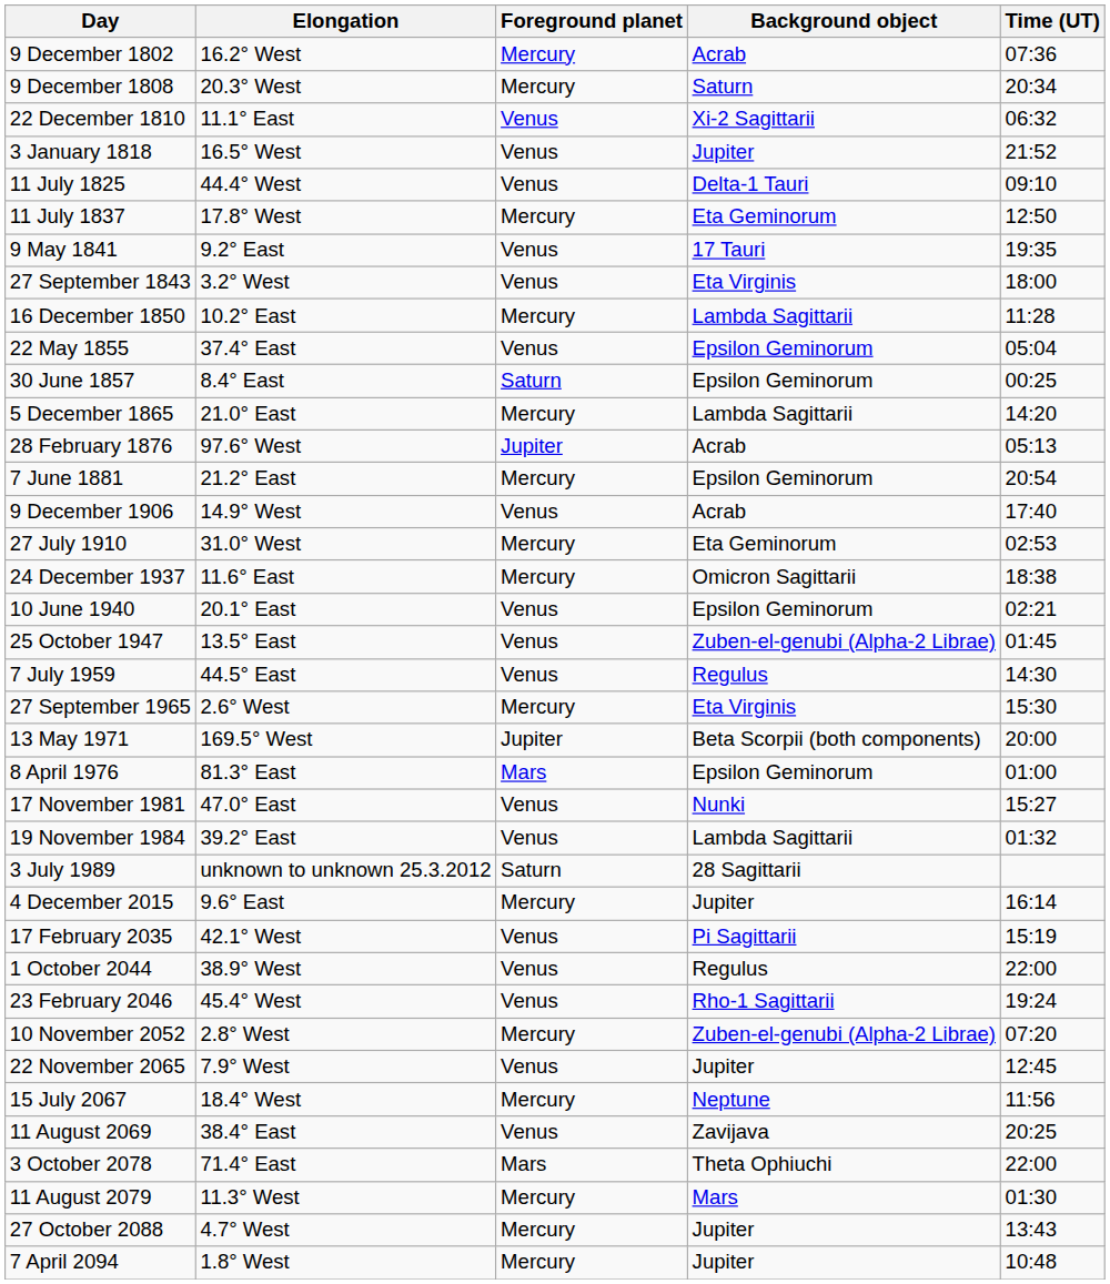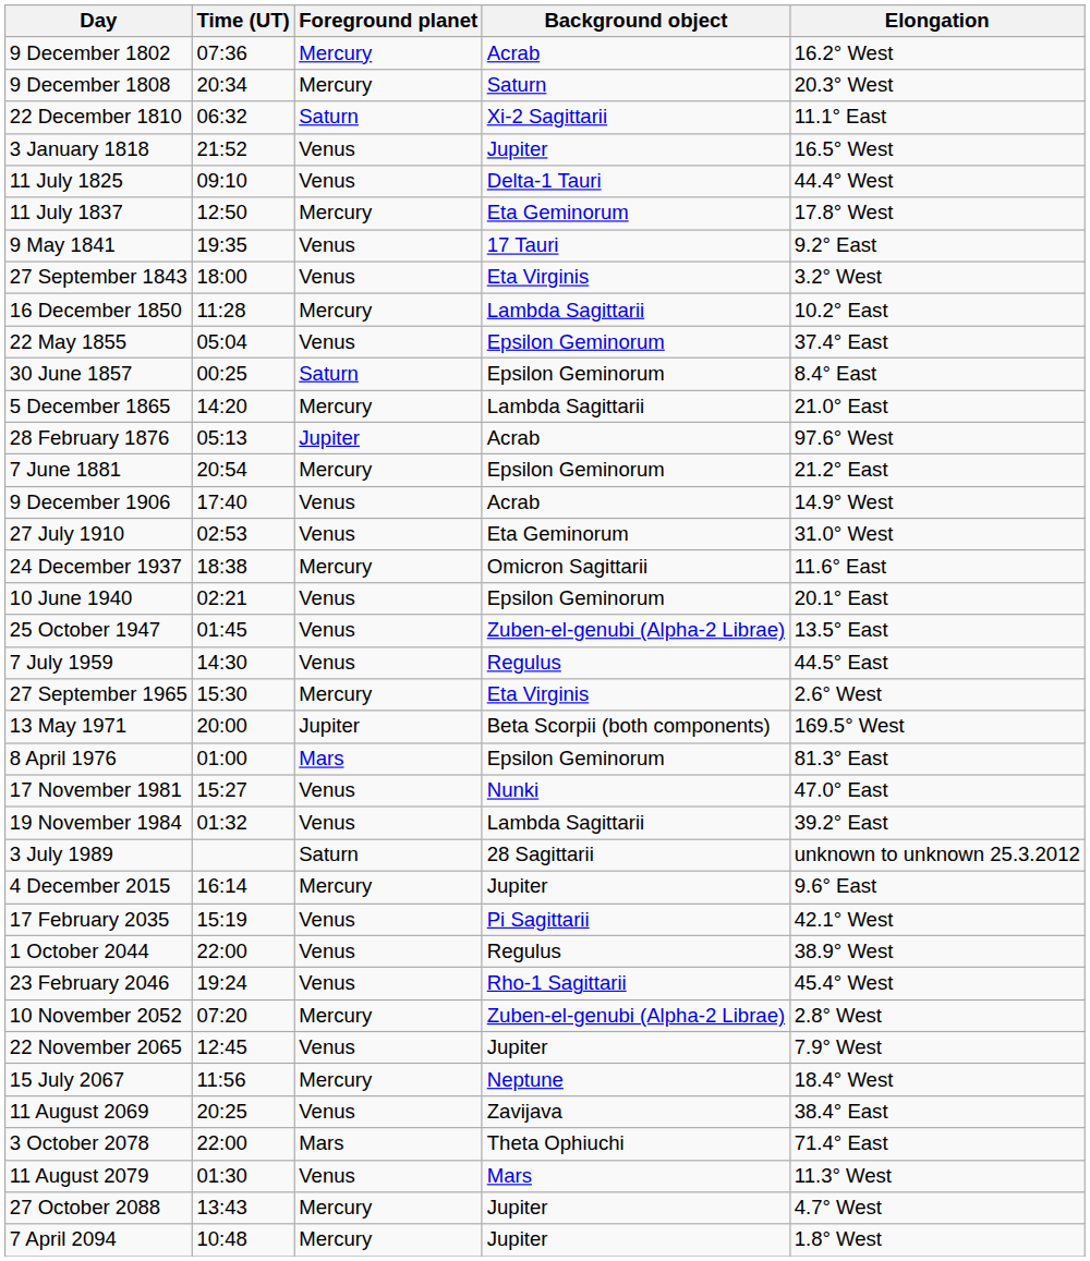 <table class="wikitable sortable sticky-header">
 <tr>
 <th>Day</th>
-<th>Elongation</th>
+<th>Time (UT)</th>
 <th>Foreground planet</th>
 <th>Background object</th>
-<th>Time (UT)</th>
+<th>Elongation</th>
 </tr>
 <tr>
 <td>9 December 1802</td>
-<td>16.2° West</td>
+<td>07:36</td>
 <td><a href='#'>Mercury</a></td>
 <td><a href='#'>Acrab</a></td>
-<td>07:36</td>
+<td>16.2° West</td>
 </tr>
 <tr>
 <td>9 December 1808</td>
-<td>20.3° West</td>
+<td>20:34</td>
 <td>Mercury</td>
 <td><a href='#'>Saturn</a></td>
-<td>20:34</td>
+<td>20.3° West</td>
 </tr>
 <tr>
 <td>22 December 1810</td>
+<td>06:32</td>
+<td><a href='#'>Saturn</a></td>
+<td><a href='#'>Xi-2 Sagittarii</a></td>
 <td>11.1° East</td>
-<td><a href='#'>Venus</a></td>
-<td><a href='#'>Xi-2 Sagittarii</a></td>
-<td>06:32</td>
 </tr>
 <tr>
 <td>3 January 1818</td>
-<td>16.5° West</td>
+<td>21:52</td>
 <td>Venus</td>
 <td><a href='#'>Jupiter</a></td>
-<td>21:52</td>
+<td>16.5° West</td>
 </tr>
 <tr>
 <td>11 July 1825</td>
-<td>44.4° West</td>
+<td>09:10</td>
 <td>Venus</td>
 <td><a href='#'>Delta-1 Tauri</a></td>
-<td>09:10</td>
+<td>44.4° West</td>
 </tr>
 <tr>
 <td>11 July 1837</td>
-<td>17.8° West</td>
+<td>12:50</td>
 <td>Mercury</td>
 <td><a href='#'>Eta Geminorum</a></td>
-<td>12:50</td>
+<td>17.8° West</td>
 </tr>
 <tr>
 <td>9 May 1841</td>
-<td>9.2° East</td>
+<td>19:35</td>
 <td>Venus</td>
 <td><a href='#'>17 Tauri</a></td>
-<td>19:35</td>
+<td>9.2° East</td>
 </tr>
 <tr>
 <td>27 September 1843</td>
-<td>3.2° West</td>
+<td>18:00</td>
 <td>Venus</td>
 <td><a href='#'>Eta Virginis</a></td>
-<td>18:00</td>
+<td>3.2° West</td>
 </tr>
 <tr>
 <td>16 December 1850</td>
-<td>10.2° East</td>
+<td>11:28</td>
 <td>Mercury</td>
 <td><a href='#'>Lambda Sagittarii</a></td>
-<td>11:28</td>
+<td>10.2° East</td>
 </tr>
 <tr>
 <td>22 May 1855</td>
-<td>37.4° East</td>
+<td>05:04</td>
 <td>Venus</td>
 <td><a href='#'>Epsilon Geminorum</a></td>
-<td>05:04</td>
+<td>37.4° East</td>
 </tr>
 <tr>
 <td>30 June 1857</td>
-<td>8.4° East</td>
+<td>00:25</td>
 <td><a href='#'>Saturn</a></td>
 <td>Epsilon Geminorum</td>
-<td>00:25</td>
+<td>8.4° East</td>
 </tr>
 <tr>
 <td>5 December 1865</td>
-<td>21.0° East</td>
+<td>14:20</td>
 <td>Mercury</td>
 <td>Lambda Sagittarii</td>
-<td>14:20</td>
+<td>21.0° East</td>
 </tr>
 <tr>
 <td>28 February 1876</td>
-<td>97.6° West</td>
+<td>05:13</td>
 <td><a href='#'>Jupiter</a></td>
 <td>Acrab</td>
-<td>05:13</td>
+<td>97.6° West</td>
 </tr>
 <tr>
 <td>7 June 1881</td>
-<td>21.2° East</td>
+<td>20:54</td>
 <td>Mercury</td>
 <td>Epsilon Geminorum</td>
-<td>20:54</td>
+<td>21.2° East</td>
 </tr>
 <tr>
 <td>9 December 1906</td>
-<td>14.9° West</td>
+<td>17:40</td>
 <td>Venus</td>
 <td>Acrab</td>
-<td>17:40</td>
+<td>14.9° West</td>
 </tr>
 <tr>
 <td>27 July 1910</td>
+<td>02:53</td>
+<td>Venus</td>
+<td>Eta Geminorum</td>
 <td>31.0° West</td>
-<td>Mercury</td>
-<td>Eta Geminorum</td>
-<td>02:53</td>
 </tr>
 <tr>
 <td>24 December 1937</td>
-<td>11.6° East</td>
+<td>18:38</td>
 <td>Mercury</td>
 <td>Omicron Sagittarii</td>
-<td>18:38</td>
+<td>11.6° East</td>
 </tr>
 <tr>
 <td>10 June 1940</td>
-<td>20.1° East</td>
+<td>02:21</td>
 <td>Venus</td>
 <td>Epsilon Geminorum</td>
-<td>02:21</td>
+<td>20.1° East</td>
 </tr>
 <tr>
 <td>25 October 1947</td>
-<td>13.5° East</td>
+<td>01:45</td>
 <td>Venus</td>
 <td><a href='#'>Zuben-el-genubi (Alpha-2 Librae)</a></td>
-<td>01:45</td>
+<td>13.5° East</td>
 </tr>
 <tr>
 <td>7 July 1959</td>
-<td>44.5° East</td>
+<td>14:30</td>
 <td>Venus</td>
 <td><a href='#'>Regulus</a></td>
-<td>14:30</td>
+<td>44.5° East</td>
 </tr>
 <tr>
 <td>27 September 1965</td>
-<td>2.6° West</td>
+<td>15:30</td>
 <td>Mercury</td>
 <td><a href='#'>Eta Virginis</a></td>
-<td>15:30</td>
+<td>2.6° West</td>
 </tr>
 <tr>
 <td>13 May 1971</td>
-<td>169.5° West</td>
+<td>20:00</td>
 <td>Jupiter</td>
 <td>Beta Scorpii (both components)</td>
-<td>20:00</td>
+<td>169.5° West</td>
 </tr>
 <tr>
 <td>8 April 1976</td>
-<td>81.3° East</td>
+<td>01:00</td>
 <td><a href='#'>Mars</a></td>
 <td>Epsilon Geminorum</td>
-<td>01:00</td>
+<td>81.3° East</td>
 </tr>
 <tr>
 <td>17 November 1981</td>
-<td>47.0° East</td>
+<td>15:27</td>
 <td>Venus</td>
 <td><a href='#'>Nunki</a></td>
-<td>15:27</td>
+<td>47.0° East</td>
 </tr>
 <tr>
 <td>19 November 1984</td>
-<td>39.2° East</td>
+<td>01:32</td>
 <td>Venus</td>
 <td>Lambda Sagittarii</td>
-<td>01:32</td>
+<td>39.2° East</td>
 </tr>
 <tr>
 <td>3 July 1989</td>
-<td>unknown to unknown 25.3.2012</td>
+<td></td>
 <td>Saturn</td>
 <td>28 Sagittarii</td>
-<td></td>
+<td>unknown to unknown 25.3.2012</td>
 </tr>
 <tr>
 <td>4 December 2015</td>
-<td>9.6° East</td>
+<td>16:14</td>
 <td>Mercury</td>
 <td>Jupiter</td>
-<td>16:14</td>
+<td>9.6° East</td>
 </tr>
 <tr>
 <td>17 February 2035</td>
-<td>42.1° West</td>
+<td>15:19</td>
 <td>Venus</td>
 <td><a href='#'>Pi Sagittarii</a></td>
-<td>15:19</td>
+<td>42.1° West</td>
 </tr>
 <tr>
 <td>1 October 2044</td>
-<td>38.9° West</td>
+<td>22:00</td>
 <td>Venus</td>
 <td>Regulus</td>
-<td>22:00</td>
+<td>38.9° West</td>
 </tr>
 <tr>
 <td>23 February 2046</td>
-<td>45.4° West</td>
+<td>19:24</td>
 <td>Venus</td>
 <td><a href='#'>Rho-1 Sagittarii</a></td>
-<td>19:24</td>
+<td>45.4° West</td>
 </tr>
 <tr>
 <td>10 November 2052</td>
-<td>2.8° West</td>
+<td>07:20</td>
 <td>Mercury</td>
 <td><a href='#'>Zuben-el-genubi (Alpha-2 Librae)</a></td>
-<td>07:20</td>
+<td>2.8° West</td>
 </tr>
 <tr>
 <td>22 November 2065</td>
-<td>7.9° West</td>
+<td>12:45</td>
 <td>Venus</td>
 <td>Jupiter</td>
-<td>12:45</td>
+<td>7.9° West</td>
 </tr>
 <tr>
 <td>15 July 2067</td>
-<td>18.4° West</td>
+<td>11:56</td>
 <td>Mercury</td>
 <td><a href='#'>Neptune</a></td>
-<td>11:56</td>
+<td>18.4° West</td>
 </tr>
 <tr>
 <td>11 August 2069</td>
-<td>38.4° East</td>
+<td>20:25</td>
 <td>Venus</td>
 <td>Zavijava</td>
-<td>20:25</td>
+<td>38.4° East</td>
 </tr>
 <tr>
 <td>3 October 2078</td>
-<td>71.4° East</td>
+<td>22:00</td>
 <td>Mars</td>
 <td>Theta Ophiuchi</td>
-<td>22:00</td>
+<td>71.4° East</td>
 </tr>
 <tr>
 <td>11 August 2079</td>
+<td>01:30</td>
+<td>Venus</td>
+<td><a href='#'>Mars</a></td>
 <td>11.3° West</td>
-<td>Mercury</td>
-<td><a href='#'>Mars</a></td>
-<td>01:30</td>
 </tr>
 <tr>
 <td>27 October 2088</td>
-<td>4.7° West</td>
+<td>13:43</td>
 <td>Mercury</td>
 <td>Jupiter</td>
-<td>13:43</td>
+<td>4.7° West</td>
 </tr>
 <tr>
 <td>7 April 2094</td>
-<td>1.8° West</td>
+<td>10:48</td>
 <td>Mercury</td>
 <td>Jupiter</td>
-<td>10:48</td>
+<td>1.8° West</td>
 </tr>
 </table>
